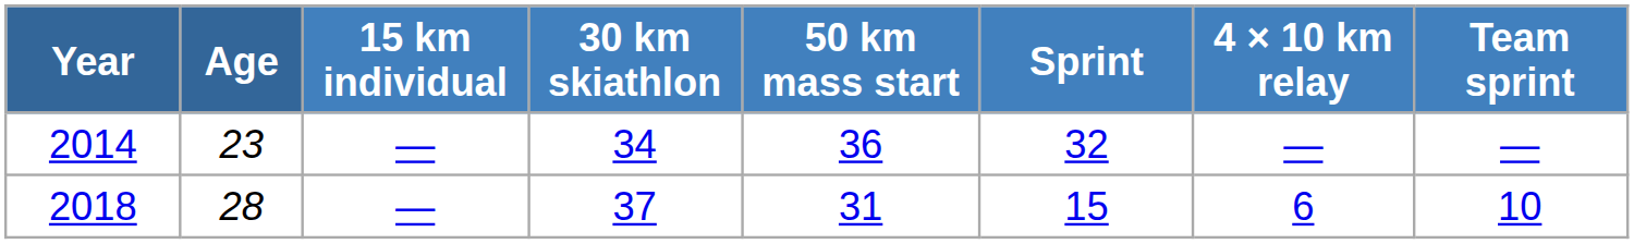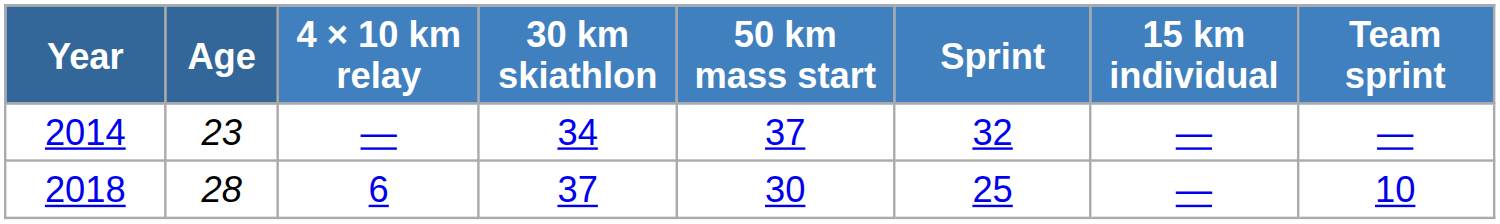 <table class="wikitable" style="font-size:95%; text-align:center; border:grey solid 1px; border-collapse:collapse; background:#ffffff;">
 <tr>
 <th style="background-color:#369; color:white; width:60px;"> Year </th>
 <th style="background-color:#369; color:white; width:40px;"> Age </th>
-<th style="background-color:#4180be; color:white; width:75px;"> 15 km <br> individual </th>
+<th style="background-color:#4180be; color:white; width:75px;"> 4 × 10 km <br> relay </th>
 <th style="background-color:#4180be; color:white; width:75px;"> 30 km <br> skiathlon </th>
 <th style="background-color:#4180be; color:white; width:75px;"> 50 km <br> mass start </th>
 <th style="background-color:#4180be; color:white; width:75px;"> Sprint </th>
-<th style="background-color:#4180be; color:white; width:75px;"> 4 × 10 km <br> relay </th>
+<th style="background-color:#4180be; color:white; width:75px;"> 15 km <br> individual </th>
 <th style="background-color:#4180be; color:white; width:75px;"> Team <br> sprint </th>
 </tr>
 <tr>
 <td><a href='#'>2014</a></td>
 <td><em>23</em></td>
 <td><a href='#'>—</a></td>
 <td><a href='#'>34</a></td>
-<td><a href='#'>36</a></td>
+<td><a href='#'>37</a></td>
 <td><a href='#'>32</a></td>
 <td><a href='#'>—</a></td>
 <td><a href='#'>—</a></td>
 </tr>
 <tr>
 <td><a href='#'>2018</a></td>
 <td><em>28</em></td>
+<td><a href='#'>6</a></td>
+<td><a href='#'>37</a></td>
+<td><a href='#'>30</a></td>
+<td><a href='#'>25</a></td>
 <td><a href='#'>—</a></td>
-<td><a href='#'>37</a></td>
-<td><a href='#'>31</a></td>
-<td><a href='#'>15</a></td>
-<td><a href='#'>6</a></td>
 <td><a href='#'>10</a></td>
 </tr>
 </table>
